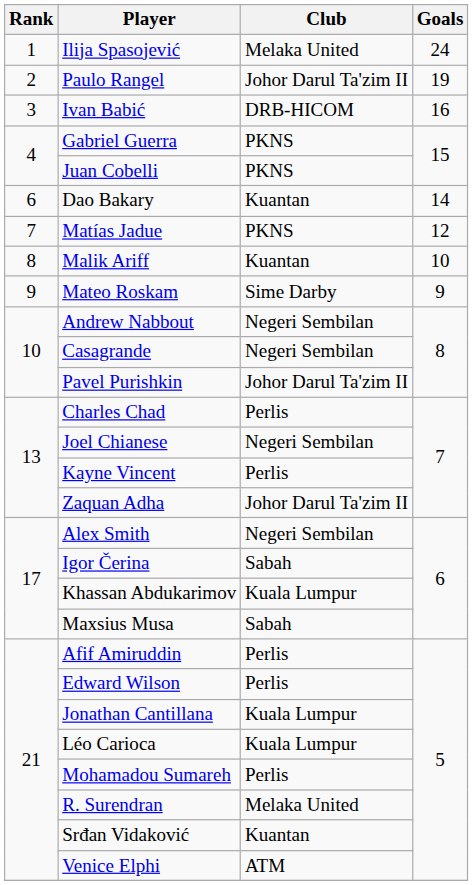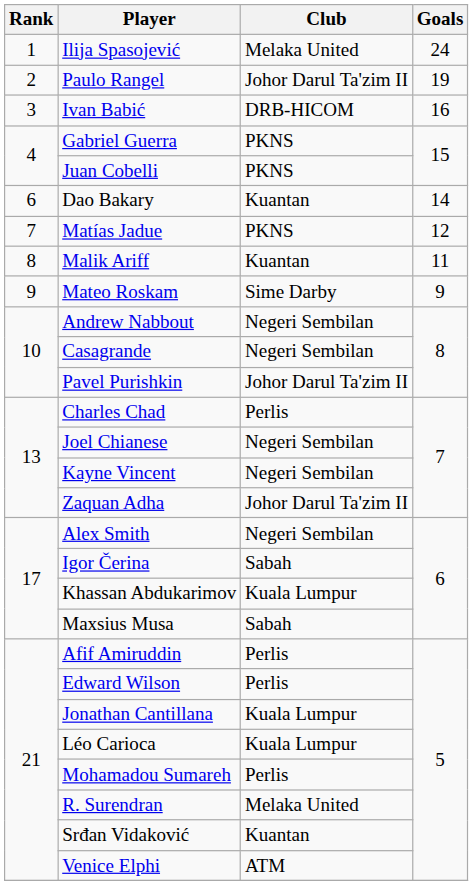 <table class="wikitable" style="text-align:center">
 <tr>
 <th>Rank</th>
 <th>Player</th>
 <th>Club</th>
 <th>Goals</th>
 </tr>
 <tr>
 <td>1</td>
 <td align="left"> <a href='#'>Ilija Spasojević</a></td>
 <td align="left">Melaka United</td>
 <td>24</td>
 </tr>
 <tr>
 <td>2</td>
 <td align="left"> <a href='#'>Paulo Rangel</a></td>
 <td align="left">Johor Darul Ta'zim II</td>
 <td>19</td>
 </tr>
 <tr>
 <td>3</td>
 <td align="left"> <a href='#'>Ivan Babić</a></td>
 <td align="left">DRB-HICOM</td>
 <td>16</td>
 </tr>
 <tr>
 <td rowspan=2>4</td>
 <td align="left"> <a href='#'>Gabriel Guerra</a></td>
 <td align="left">PKNS</td>
 <td rowspan=2>15</td>
 </tr>
 <tr>
 <td align="left"> <a href='#'>Juan Cobelli</a></td>
 <td align="left">PKNS</td>
 </tr>
 <tr>
 <td>6</td>
 <td align="left"> Dao Bakary</td>
 <td align="left">Kuantan</td>
 <td>14</td>
 </tr>
 <tr>
 <td>7</td>
 <td align="left"> <a href='#'>Matías Jadue</a></td>
 <td align="left">PKNS</td>
 <td>12</td>
 </tr>
 <tr>
 <td>8</td>
 <td align="left"> <a href='#'>Malik Ariff</a></td>
 <td align="left">Kuantan</td>
-<td>10</td>
+<td>11</td>
 </tr>
 <tr>
 <td>9</td>
 <td align="left"> <a href='#'>Mateo Roskam</a></td>
 <td align="left">Sime Darby</td>
 <td>9</td>
 </tr>
 <tr>
 <td rowspan=3>10</td>
 <td align="left"> <a href='#'>Andrew Nabbout</a></td>
 <td align="left">Negeri Sembilan</td>
 <td rowspan=3>8</td>
 </tr>
 <tr>
 <td align="left"> <a href='#'>Casagrande</a></td>
 <td align="left">Negeri Sembilan</td>
 </tr>
 <tr>
 <td align="left"> <a href='#'>Pavel Purishkin</a></td>
 <td align="left">Johor Darul Ta'zim II</td>
 </tr>
 <tr>
 <td rowspan=4>13</td>
 <td align="left"> <a href='#'>Charles Chad</a></td>
 <td align="left">Perlis</td>
 <td rowspan=4>7</td>
 </tr>
 <tr>
 <td align="left"> <a href='#'>Joel Chianese</a></td>
 <td align="left">Negeri Sembilan</td>
 </tr>
 <tr>
 <td align="left"> <a href='#'>Kayne Vincent</a></td>
-<td align="left">Perlis</td>
+<td align="left">Negeri Sembilan</td>
 </tr>
 <tr>
 <td align="left"> <a href='#'>Zaquan Adha</a></td>
 <td align="left">Johor Darul Ta'zim II</td>
 </tr>
 <tr>
 <td rowspan=4>17</td>
 <td align="left"> <a href='#'>Alex Smith</a></td>
 <td align="left">Negeri Sembilan</td>
 <td rowspan=4>6</td>
 </tr>
 <tr>
 <td align="left"> <a href='#'>Igor Čerina</a></td>
 <td align="left">Sabah</td>
 </tr>
 <tr>
 <td align="left"> Khassan Abdukarimov</td>
 <td align="left">Kuala Lumpur</td>
 </tr>
 <tr>
 <td align="left"> Maxsius Musa</td>
 <td align="left">Sabah</td>
 </tr>
 <tr>
 <td rowspan=8>21</td>
 <td align="left"> <a href='#'>Afif Amiruddin</a></td>
 <td align="left">Perlis</td>
 <td rowspan=8>5</td>
 </tr>
 <tr>
 <td align="left"> <a href='#'>Edward Wilson</a></td>
 <td align="left">Perlis</td>
 </tr>
 <tr>
 <td align="left"> <a href='#'>Jonathan Cantillana</a></td>
 <td align="left">Kuala Lumpur</td>
 </tr>
 <tr>
 <td align="left"> Léo Carioca</td>
 <td align="left">Kuala Lumpur</td>
 </tr>
 <tr>
 <td align="left"> <a href='#'>Mohamadou Sumareh</a></td>
 <td align="left">Perlis</td>
 </tr>
 <tr>
 <td align="left"> <a href='#'>R. Surendran</a></td>
 <td align="left">Melaka United</td>
 </tr>
 <tr>
 <td align="left"> Srđan Vidaković</td>
 <td align="left">Kuantan</td>
 </tr>
 <tr>
 <td align="left"> <a href='#'>Venice Elphi</a></td>
 <td align="left">ATM</td>
 </tr>
 <tr>
 </tr>
 </table>
